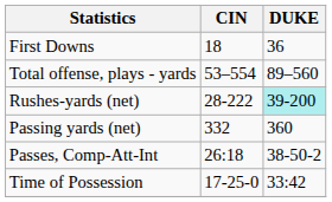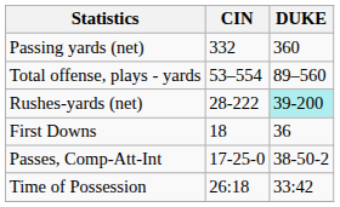 <table class="wikitable">
 <tr>
 <th>Statistics</th>
 <th>CIN</th>
 <th>DUKE</th>
 </tr>
 <tr>
-<td>First Downs</td>
-<td>18</td>
-<td>36</td>
+<td>Passing yards (net)</td>
+<td>332</td>
+<td>360</td>
 </tr>
 <tr>
 <td>Total offense, plays - yards</td>
 <td>53–554</td>
 <td>89–560</td>
 </tr>
 <tr>
 <td>Rushes-yards (net)</td>
 <td>28-222</td>
 <td style="background: paleturquoise;">39-200</td>
 </tr>
 <tr>
-<td>Passing yards (net)</td>
-<td>332</td>
-<td>360</td>
+<td>First Downs</td>
+<td>18</td>
+<td>36</td>
 </tr>
 <tr>
 <td>Passes, Comp-Att-Int</td>
-<td>26:18</td>
+<td>17-25-0</td>
 <td>38-50-2</td>
 </tr>
 <tr>
 <td>Time of Possession</td>
-<td>17-25-0</td>
+<td>26:18</td>
 <td>33:42</td>
 </tr>
 <tr>
 </tr>
 </table>
